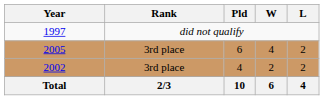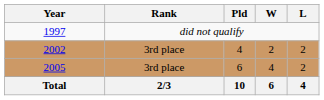 <table class="wikitable" style="text-align: center;font-size:90%;">
 <tr>
 <th width=125>Year</th>
 <th width=150>Rank</th>
 <th width=35>Pld</th>
 <th width=35>W</th>
 <th width=35>L</th>
 </tr>
 <tr>
 <td> <a href='#'>1997</a></td>
 <td rowspan=1 colspan=4><em>did not qualify</em></td>
 </tr>
 <tr bgcolor="#cc9966">
+<td> <a href='#'>2002</a></td>
+<td>3rd place</td>
+<td>4</td>
+<td>2</td>
+<td>2</td>
+</tr>
+<tr bgcolor="#cc9966">
 <td> <a href='#'>2005</a></td>
 <td>3rd place</td>
 <td>6</td>
 <td>4</td>
-<td>2</td>
-</tr>
-<tr bgcolor="#cc9966">
-<td> <a href='#'>2002</a></td>
-<td>3rd place</td>
-<td>4</td>
-<td>2</td>
 <td>2</td>
 </tr>
 <tr>
 <th>Total</th>
 <th>2/3</th>
 <th>10</th>
 <th>6</th>
 <th>4</th>
 </tr>
 </table>
